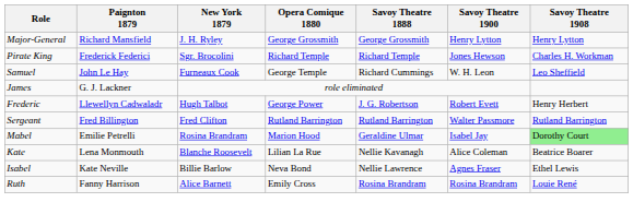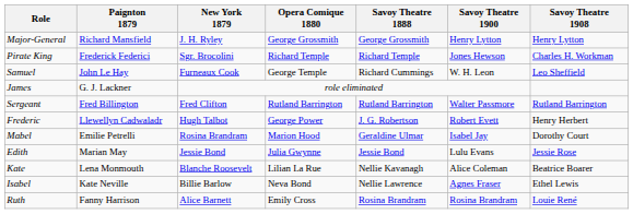 <table class="wikitable" style="width: 65em; font-size: 90%; line-height: 1.2">
 <tr>
 <th>Role</th>
 <th>Paignton<br>1879</th>
 <th>New York<br>1879</th>
 <th>Opera Comique<br>1880</th>
 <th>Savoy Theatre<br>1888</th>
 <th>Savoy Theatre<br>1900</th>
 <th>Savoy Theatre<br>1908</th>
 </tr>
 <tr>
 <td><em>Major-General</em></td>
 <td><a href='#'>Richard Mansfield</a></td>
 <td><a href='#'>J. H. Ryley</a></td>
 <td><a href='#'>George Grossmith</a></td>
 <td><a href='#'>George Grossmith</a></td>
 <td><a href='#'>Henry Lytton</a></td>
 <td><a href='#'>Henry Lytton</a></td>
 </tr>
 <tr>
 <td><em>Pirate King</em></td>
 <td><a href='#'>Frederick Federici</a></td>
 <td><a href='#'>Sgr. Brocolini</a></td>
 <td><a href='#'>Richard Temple</a></td>
 <td><a href='#'>Richard Temple</a></td>
 <td><a href='#'>Jones Hewson</a></td>
 <td><a href='#'>Charles H. Workman</a></td>
 </tr>
 <tr>
 <td><em>Samuel</em></td>
 <td><a href='#'>John Le Hay</a></td>
 <td><a href='#'>Furneaux Cook</a></td>
 <td>George Temple</td>
 <td>Richard Cummings</td>
 <td>W. H. Leon</td>
 <td><a href='#'>Leo Sheffield</a></td>
 </tr>
 <tr>
 <td><em>James</em></td>
 <td>G. J. Lackner</td>
 <td colspan=4 align=center><em>role eliminated</em></td>
 </tr>
 <tr>
+<td><em>Sergeant</em></td>
+<td><a href='#'>Fred Billington</a></td>
+<td><a href='#'>Fred Clifton</a></td>
+<td><a href='#'>Rutland Barrington</a></td>
+<td><a href='#'>Rutland Barrington</a></td>
+<td><a href='#'>Walter Passmore</a></td>
+<td><a href='#'>Rutland Barrington</a></td>
+</tr>
+<tr>
 <td><em>Frederic</em></td>
 <td><a href='#'>Llewellyn Cadwaladr</a></td>
 <td><a href='#'>Hugh Talbot</a></td>
 <td><a href='#'>George Power</a></td>
 <td><a href='#'>J. G. Robertson</a></td>
 <td><a href='#'>Robert Evett</a></td>
 <td>Henry Herbert</td>
 </tr>
 <tr>
-<td><em>Sergeant</em></td>
-<td><a href='#'>Fred Billington</a></td>
-<td><a href='#'>Fred Clifton</a></td>
-<td><a href='#'>Rutland Barrington</a></td>
-<td><a href='#'>Rutland Barrington</a></td>
-<td><a href='#'>Walter Passmore</a></td>
-<td><a href='#'>Rutland Barrington</a></td>
-</tr>
-<tr>
 <td><em>Mabel</em></td>
 <td>Emilie Petrelli</td>
 <td><a href='#'>Rosina Brandram</a></td>
 <td><a href='#'>Marion Hood</a></td>
 <td><a href='#'>Geraldine Ulmar</a></td>
 <td><a href='#'>Isabel Jay</a></td>
-<td style="background: lightgreen;">Dorothy Court</td>
+<td>Dorothy Court</td>
+</tr>
+<tr>
+<td><em>Edith</em></td>
+<td>Marian May</td>
+<td><a href='#'>Jessie Bond</a></td>
+<td><a href='#'>Julia Gwynne</a></td>
+<td><a href='#'>Jessie Bond</a></td>
+<td>Lulu Evans</td>
+<td><a href='#'>Jessie Rose</a></td>
 </tr>
 <tr>
 <td><em>Kate</em></td>
 <td>Lena Monmouth</td>
 <td><a href='#'>Blanche Roosevelt</a></td>
 <td>Lilian La Rue</td>
 <td>Nellie Kavanagh</td>
 <td>Alice Coleman</td>
 <td>Beatrice Boarer</td>
 </tr>
 <tr>
 <td><em>Isabel</em></td>
 <td>Kate Neville</td>
 <td>Billie Barlow</td>
 <td>Neva Bond</td>
 <td>Nellie Lawrence</td>
 <td><a href='#'>Agnes Fraser</a></td>
 <td>Ethel Lewis</td>
 </tr>
 <tr>
 <td><em>Ruth</em></td>
 <td>Fanny Harrison</td>
 <td><a href='#'>Alice Barnett</a></td>
 <td>Emily Cross</td>
 <td><a href='#'>Rosina Brandram</a></td>
 <td><a href='#'>Rosina Brandram</a></td>
 <td><a href='#'>Louie René</a></td>
 </tr>
 </table>
